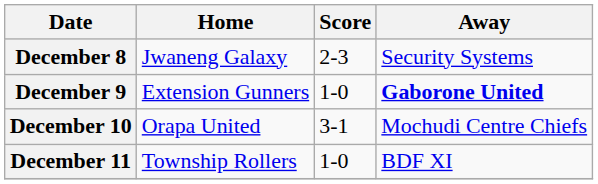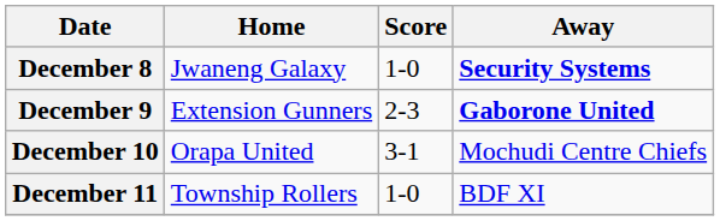 <table class="wikitable sortable plainrowheaders">
 <tr>
 <th scope="col">Date</th>
 <th scope="col">Home</th>
 <th scope="col">Score</th>
 <th scope="col">Away</th>
 </tr>
 <tr>
 <th scope="row">December 8</th>
 <td><a href='#'>Jwaneng Galaxy</a></td>
-<td>2-3</td>
-<td><a href='#'>Security Systems</a></td>
+<td>1-0</td>
+<td><strong><a href='#'>Security Systems</a></strong></td>
 </tr>
 <tr>
 <th scope="row">December 9</th>
 <td><a href='#'>Extension Gunners</a></td>
-<td>1-0</td>
+<td>2-3</td>
 <td><strong><a href='#'>Gaborone United</a></strong></td>
 </tr>
 <tr>
 <th scope="row">December 10</th>
 <td><a href='#'>Orapa United</a></td>
 <td>3-1</td>
 <td><a href='#'>Mochudi Centre Chiefs</a></td>
 </tr>
 <tr>
 <th scope="row">December 11</th>
 <td><a href='#'>Township Rollers</a></td>
 <td>1-0</td>
 <td><a href='#'>BDF XI</a></td>
 </tr>
 <tr>
 </tr>
 </table>
